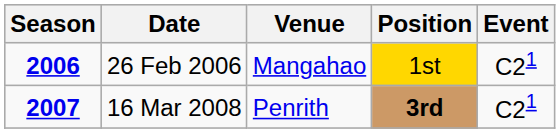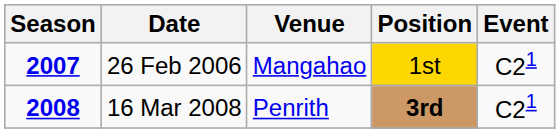 <table class="wikitable" style="text-align:center; font-size:95%;">
 <tr>
 <th>Season</th>
 <th>Date</th>
 <th>Venue</th>
 <th>Position</th>
 <th>Event</th>
 </tr>
 <tr>
-<td><strong><a href='#'>2006</a></strong></td>
+<td><strong><a href='#'>2007</a></strong></td>
 <td align=right>26 Feb 2006</td>
 <td align=left><a href='#'>Mangahao</a></td>
 <td bgcolor=gold>1st</td>
 <td>C2<sup><a href='#'>1</a></sup></td>
 </tr>
 <tr>
-<td><strong><a href='#'>2007</a></strong></td>
+<td><strong><a href='#'>2008</a></strong></td>
 <td align=right>16 Mar 2008</td>
 <td align=left><a href='#'>Penrith</a></td>
 <td bgcolor=cc9966><strong>3rd</strong></td>
 <td>C2<sup><a href='#'>1</a></sup></td>
 </tr>
 </table>
